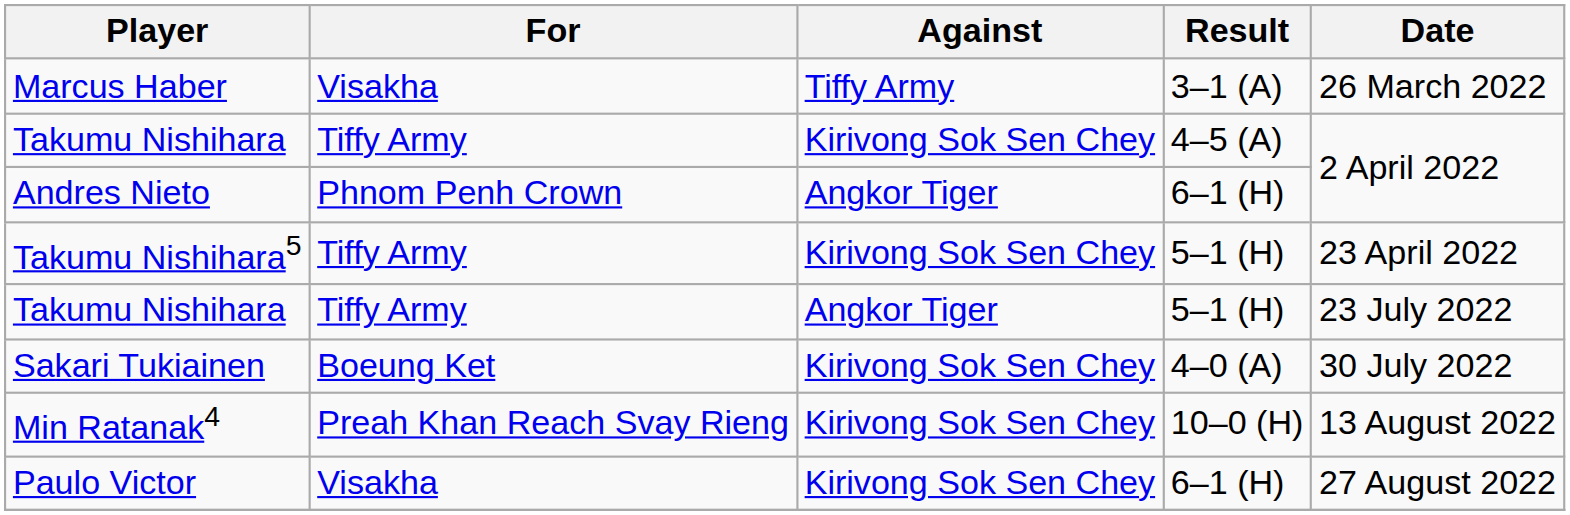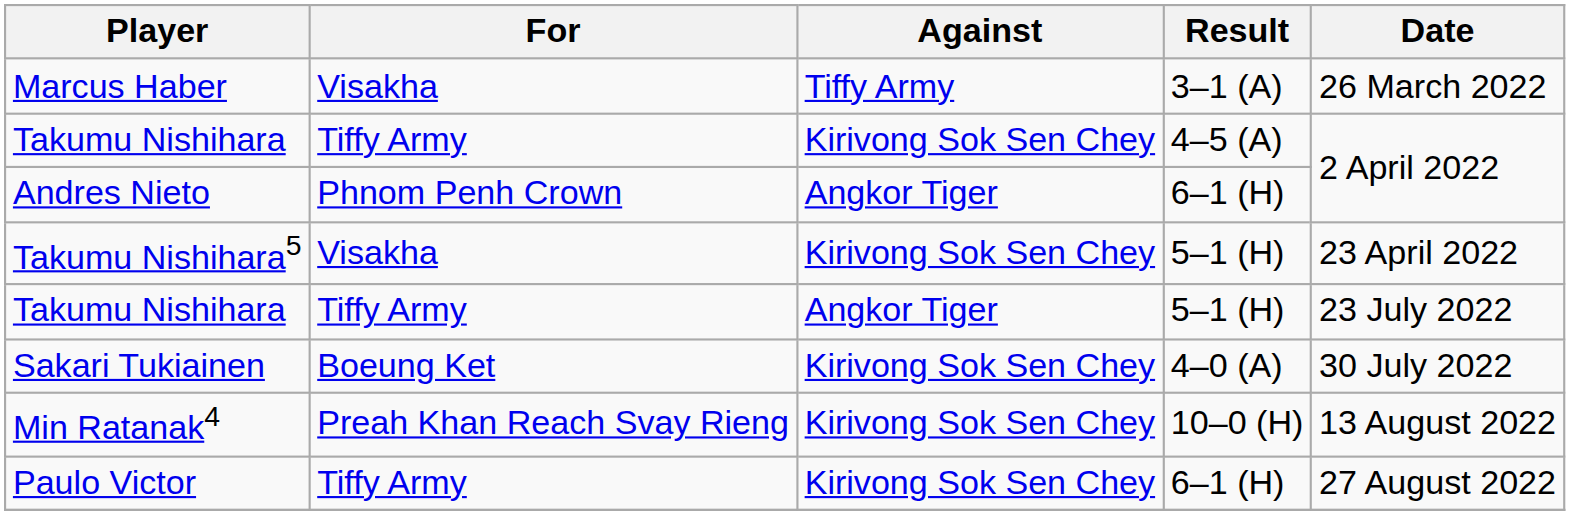 <table class="wikitable sortable">
 <tr>
 <th>Player</th>
 <th>For</th>
 <th>Against</th>
 <th style="text-align:center">Result</th>
 <th>Date</th>
 </tr>
 <tr>
 <td> <a href='#'>Marcus Haber</a></td>
 <td><a href='#'>Visakha</a></td>
 <td><a href='#'>Tiffy Army</a></td>
 <td>3–1 (A)</td>
 <td>26 March 2022</td>
 </tr>
 <tr>
 <td> <a href='#'>Takumu Nishihara</a></td>
 <td><a href='#'>Tiffy Army</a></td>
 <td><a href='#'>Kirivong Sok Sen Chey</a></td>
 <td>4–5 (A)</td>
 <td rowspan=2>2 April 2022</td>
 </tr>
 <tr>
 <td> <a href='#'>Andres Nieto</a></td>
 <td><a href='#'>Phnom Penh Crown</a></td>
 <td><a href='#'>Angkor Tiger</a></td>
 <td>6–1 (H)</td>
 </tr>
 <tr>
 <td> <a href='#'>Takumu Nishihara</a><sup>5</sup></td>
-<td><a href='#'>Tiffy Army</a></td>
+<td><a href='#'>Visakha</a></td>
 <td><a href='#'>Kirivong Sok Sen Chey</a></td>
 <td>5–1 (H)</td>
 <td>23 April 2022</td>
 </tr>
 <tr>
 <td> <a href='#'>Takumu Nishihara</a></td>
 <td><a href='#'>Tiffy Army</a></td>
 <td><a href='#'>Angkor Tiger</a></td>
 <td>5–1 (H)</td>
 <td>23 July 2022</td>
 </tr>
 <tr>
 <td> <a href='#'>Sakari Tukiainen</a></td>
 <td><a href='#'>Boeung Ket</a></td>
 <td><a href='#'>Kirivong Sok Sen Chey</a></td>
 <td>4–0 (A)</td>
 <td>30 July 2022</td>
 </tr>
 <tr>
 <td> <a href='#'>Min Ratanak</a><sup>4</sup></td>
 <td><a href='#'>Preah Khan Reach Svay Rieng</a></td>
 <td><a href='#'>Kirivong Sok Sen Chey</a></td>
 <td>10–0 (H)</td>
 <td>13 August 2022</td>
 </tr>
 <tr>
 <td> <a href='#'>Paulo Victor</a></td>
-<td><a href='#'>Visakha</a></td>
+<td><a href='#'>Tiffy Army</a></td>
 <td><a href='#'>Kirivong Sok Sen Chey</a></td>
 <td>6–1 (H)</td>
 <td>27 August 2022</td>
 </tr>
 <tr>
 </tr>
 </table>
